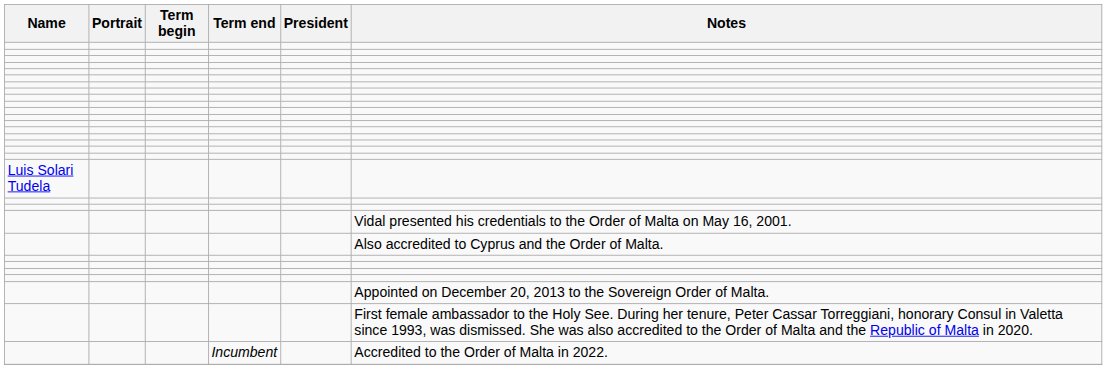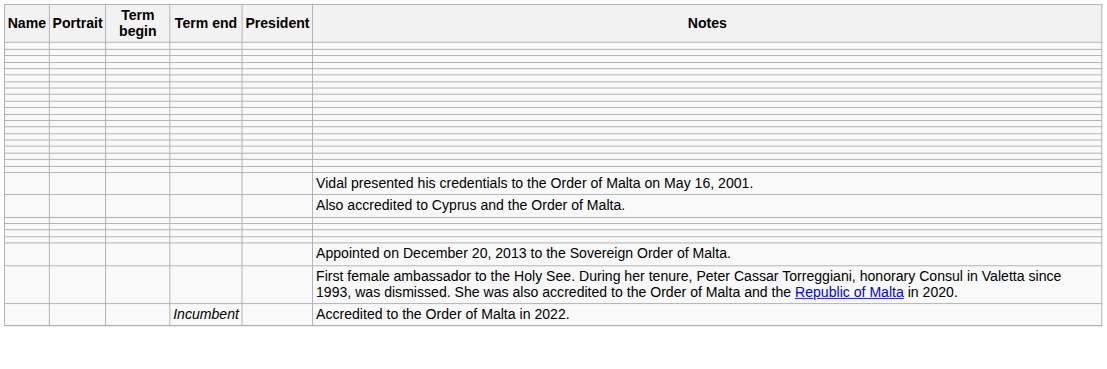 <table class="wikitable sortable"  text-align:center;">
 <tr>
 <th>Name</th>
 <th class="unsortable">Portrait</th>
 <th>Term begin</th>
 <th>Term end</th>
 <th>President</th>
 <th class="unsortable">Notes</th>
 </tr>
 <tr>
 <td></td>
 <td></td>
 <td></td>
 <td></td>
 <td></td>
 <td></td>
 </tr>
 <tr>
 <td></td>
 <td></td>
 <td></td>
 <td></td>
 <td></td>
 <td></td>
 </tr>
 <tr>
 <td></td>
 <td></td>
 <td></td>
 <td></td>
 <td></td>
 <td></td>
 </tr>
 <tr>
 <td></td>
 <td></td>
 <td></td>
 <td></td>
 <td></td>
 <td></td>
 </tr>
 <tr>
 <td></td>
 <td></td>
 <td></td>
 <td></td>
 <td></td>
 <td></td>
 </tr>
 <tr>
 <td></td>
 <td></td>
 <td></td>
 <td></td>
 <td></td>
 <td></td>
 </tr>
 <tr>
 <td></td>
 <td></td>
 <td></td>
 <td></td>
 <td></td>
 <td></td>
 </tr>
 <tr>
 <td></td>
 <td></td>
 <td></td>
 <td></td>
 <td></td>
 <td></td>
 </tr>
 <tr>
 <td></td>
 <td></td>
 <td></td>
 <td></td>
 <td></td>
 <td></td>
 </tr>
 <tr>
 <td></td>
 <td></td>
 <td></td>
 <td></td>
 <td></td>
 <td></td>
 </tr>
 <tr>
 <td></td>
 <td></td>
 <td></td>
 <td></td>
 <td></td>
 <td></td>
 </tr>
 <tr>
 <td></td>
 <td></td>
 <td></td>
 <td></td>
 <td></td>
 <td></td>
 </tr>
 <tr>
 <td></td>
 <td></td>
 <td></td>
 <td></td>
 <td></td>
 <td></td>
 </tr>
 <tr>
 <td></td>
 <td></td>
 <td></td>
 <td></td>
 <td></td>
 <td></td>
 </tr>
 <tr>
 <td></td>
 <td></td>
 <td></td>
 <td></td>
 <td></td>
 <td></td>
 </tr>
 <tr>
 <td></td>
 <td></td>
 <td></td>
 <td></td>
 <td></td>
 <td></td>
 </tr>
 <tr>
 <td></td>
 <td></td>
 <td></td>
 <td></td>
 <td></td>
 <td></td>
 </tr>
 <tr>
 <td></td>
 <td></td>
 <td></td>
 <td></td>
 <td></td>
 <td></td>
 </tr>
 <tr>
-<td><a href='#'>Luis Solari Tudela</a></td>
-<td></td>
-<td></td>
-<td></td>
-<td></td>
-<td></td>
-</tr>
-<tr>
 <td></td>
 <td></td>
 <td></td>
 <td></td>
 <td></td>
 <td></td>
 </tr>
 <tr>
 <td></td>
 <td></td>
 <td></td>
 <td></td>
 <td></td>
 <td></td>
 </tr>
 <tr>
 <td></td>
 <td></td>
 <td></td>
 <td></td>
 <td></td>
 <td> Vidal presented his credentials to the Order of Malta on May 16, 2001.</td>
 </tr>
 <tr>
 <td></td>
 <td></td>
 <td></td>
 <td></td>
 <td></td>
 <td> Also accredited to Cyprus and the Order of Malta.</td>
 </tr>
 <tr>
 <td></td>
 <td></td>
 <td></td>
 <td></td>
 <td></td>
 <td></td>
 </tr>
 <tr>
 <td></td>
 <td></td>
 <td></td>
 <td></td>
 <td></td>
 <td></td>
 </tr>
 <tr>
 <td></td>
 <td></td>
 <td></td>
 <td></td>
 <td></td>
 <td></td>
 </tr>
 <tr>
 <td></td>
 <td></td>
 <td></td>
 <td></td>
 <td></td>
 <td></td>
 </tr>
 <tr>
 <td></td>
 <td></td>
 <td></td>
 <td></td>
 <td></td>
 <td>Appointed on December 20, 2013 to the Sovereign Order of Malta.</td>
 </tr>
 <tr>
 <td></td>
 <td></td>
 <td><br></td>
 <td><br></td>
 <td></td>
 <td>First female ambassador to the Holy See. During her tenure, Peter Cassar Torreggiani, honorary Consul in Valetta since 1993, was dismissed. She was also accredited to the Order of Malta and the <a href='#'>Republic of Malta</a> in 2020.</td>
 </tr>
 <tr>
 <td></td>
 <td></td>
 <td></td>
 <td><em>Incumbent</em></td>
 <td></td>
 <td>Accredited to the Order of Malta in 2022.</td>
 </tr>
 <tr>
 </tr>
 </table>
